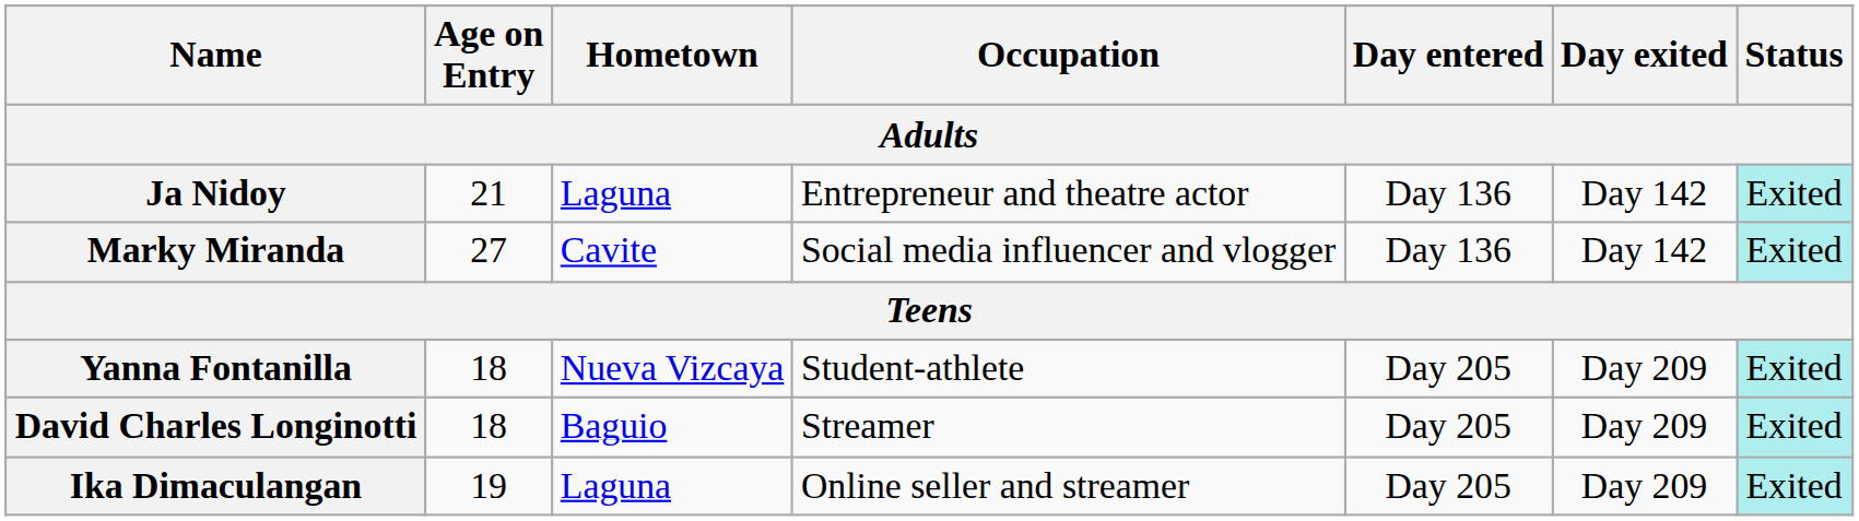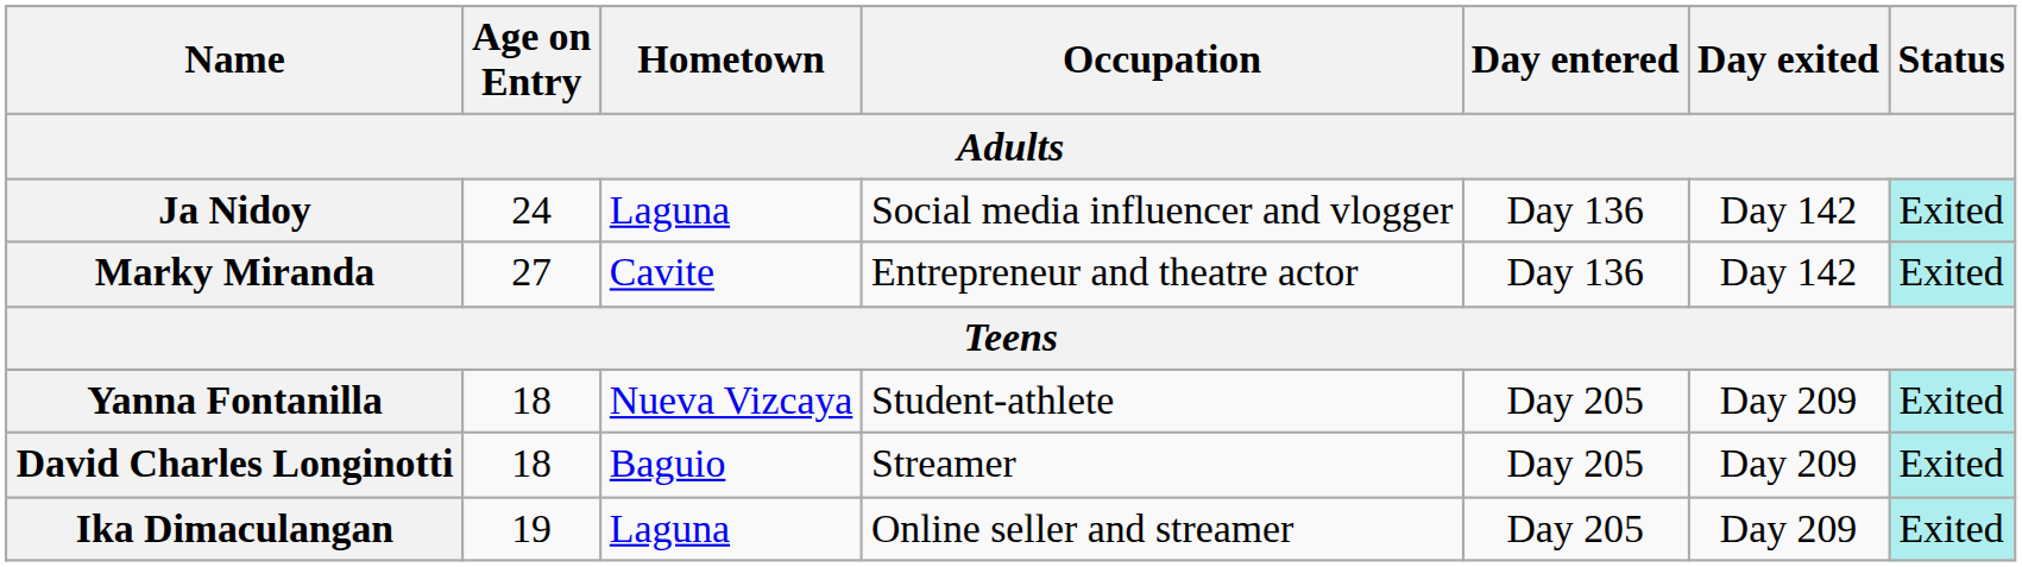 <table class="wikitable" style="text-align:center; font-size:100%; line-height:18px; margin:1em auto;" width="auto">
 <tr>
 </tr>
 <tr>
 <th>Name</th>
 <th>Age on<br>Entry</th>
 <th>Hometown</th>
 <th>Occupation</th>
 <th>Day entered</th>
 <th>Day exited</th>
 <th>Status</th>
 </tr>
 <tr>
 <th colspan="8"><em>Adults</em></th>
 </tr>
 <tr>
 <th>Ja Nidoy</th>
-<td>21</td>
+<td>24</td>
 <td align="left"><a href='#'>Laguna</a></td>
-<td align="left">Entrepreneur and theatre actor</td>
+<td align="left">Social media influencer and vlogger</td>
 <td>Day 136</td>
 <td>Day 142</td>
 <td style="background-color:#AFEEEE">Exited</td>
 </tr>
 <tr>
 <th>Marky Miranda</th>
 <td>27</td>
 <td align="left"><a href='#'>Cavite</a></td>
-<td align="left">Social media influencer and vlogger</td>
+<td align="left">Entrepreneur and theatre actor</td>
 <td>Day 136</td>
 <td>Day 142</td>
 <td style="background-color:#AFEEEE">Exited</td>
 </tr>
 <tr>
 <th colspan="8"><em>Teens</em></th>
 </tr>
 <tr>
 <th>Yanna Fontanilla</th>
 <td>18</td>
 <td align="left"><a href='#'>Nueva Vizcaya</a></td>
 <td align="left">Student-athlete</td>
 <td>Day 205</td>
 <td>Day 209</td>
 <td style="background-color:#AFEEEE">Exited</td>
 </tr>
 <tr>
 <th>David Charles Longinotti</th>
 <td>18</td>
 <td align="left"><a href='#'>Baguio</a></td>
 <td align="left">Streamer</td>
 <td>Day 205</td>
 <td>Day 209</td>
 <td style="background-color:#AFEEEE">Exited</td>
 </tr>
 <tr>
 <th>Ika Dimaculangan</th>
 <td>19</td>
 <td align="left"><a href='#'>Laguna</a></td>
 <td align="left">Online seller and streamer</td>
 <td>Day 205</td>
 <td>Day 209</td>
 <td style="background-color:#AFEEEE">Exited</td>
 </tr>
 </table>
